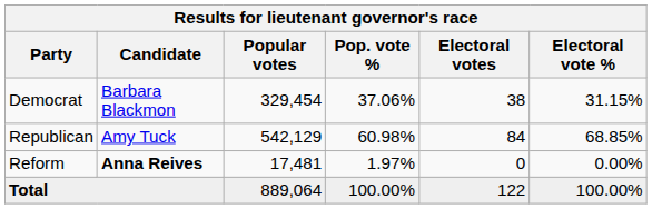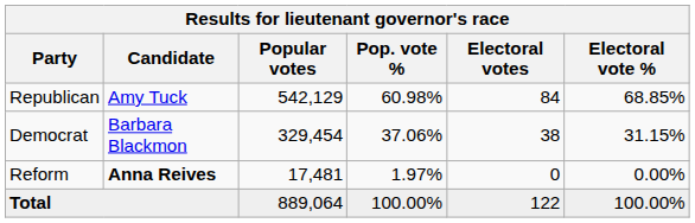 <table class=wikitable>
 <tr>
 <th colspan="6">Results for lieutenant governor's race</th>
 </tr>
 <tr>
 <th>Party</th>
 <th>Candidate</th>
 <th>Popular votes</th>
 <th>Pop. vote %</th>
 <th>Electoral votes</th>
 <th>Electoral vote %</th>
 </tr>
 <tr>
+<td>Republican</td>
+<td><a href='#'>Amy Tuck</a></td>
+<td align="right">542,129</td>
+<td align="right">60.98%</td>
+<td align="right">84</td>
+<td align="right">68.85%</td>
+</tr>
+<tr>
 <td>Democrat</td>
 <td><a href='#'>Barbara Blackmon</a></td>
 <td align="right">329,454</td>
 <td align="right">37.06%</td>
 <td align="right">38</td>
 <td align="right">31.15%</td>
-</tr>
-<tr>
-<td>Republican</td>
-<td><a href='#'>Amy Tuck</a></td>
-<td align="right">542,129</td>
-<td align="right">60.98%</td>
-<td align="right">84</td>
-<td align="right">68.85%</td>
 </tr>
 <tr>
 <td>Reform</td>
 <td><strong>Anna Reives</strong></td>
 <td align="right">17,481</td>
 <td align="right">1.97%</td>
 <td align="right">0</td>
 <td align="right">0.00%</td>
 </tr>
 <tr style="background:#EFEFEF;">
 <td colspan="2"><strong>Total</strong></td>
 <td align="right">889,064</td>
 <td align="right">100.00%</td>
 <td align="right">122</td>
 <td align="right">100.00%</td>
 </tr>
 </table>
